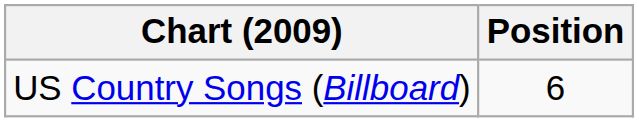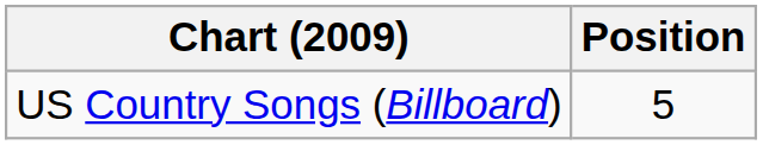 <table class="wikitable sortable">
 <tr>
 <th scope="col">Chart (2009)</th>
 <th scope="col">Position</th>
 </tr>
 <tr>
 <td>US <a href='#'>Country Songs</a> (<em><a href='#'>Billboard</a></em>)</td>
-<td align="center">6</td>
+<td align="center">5</td>
 </tr>
 </table>
